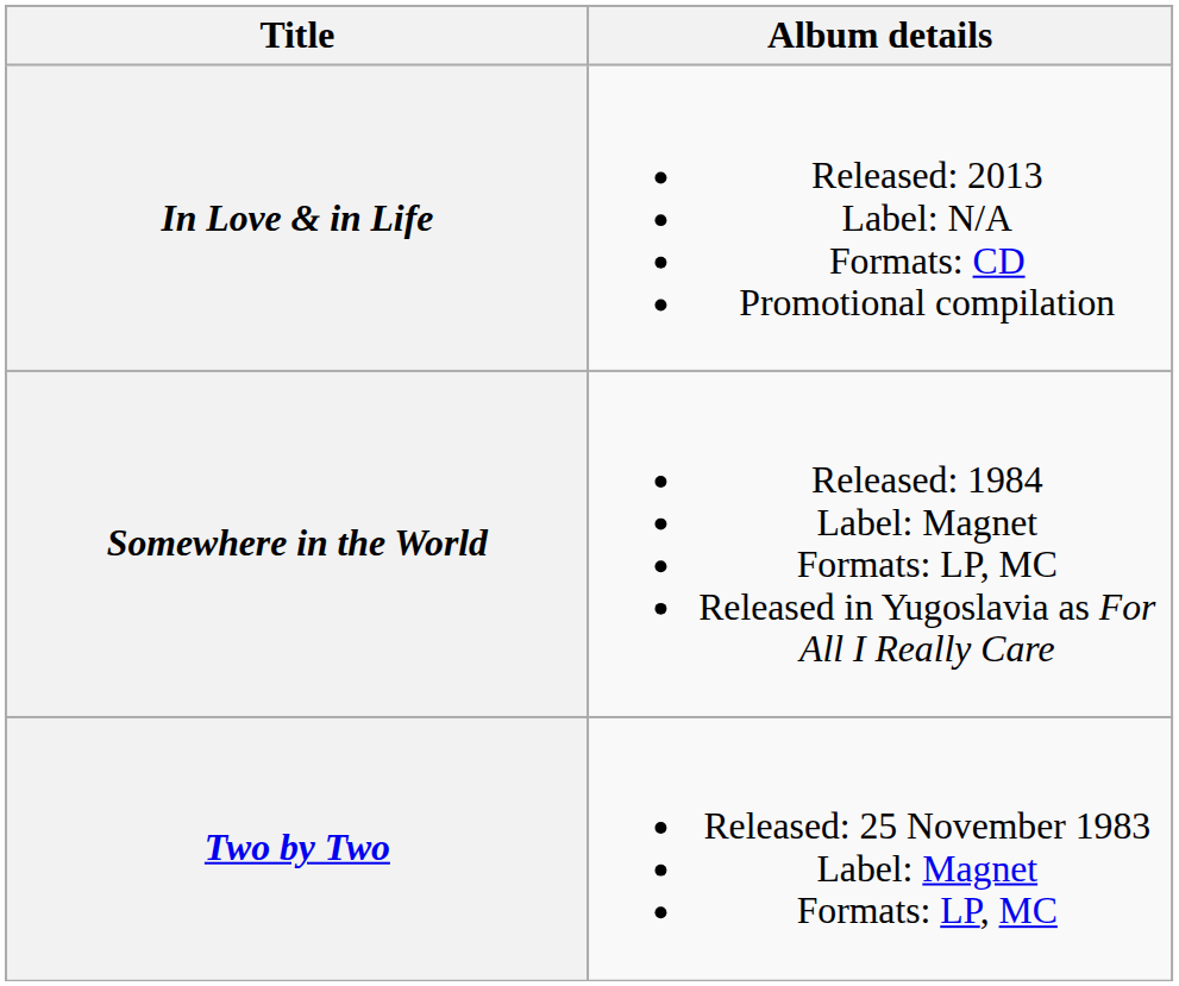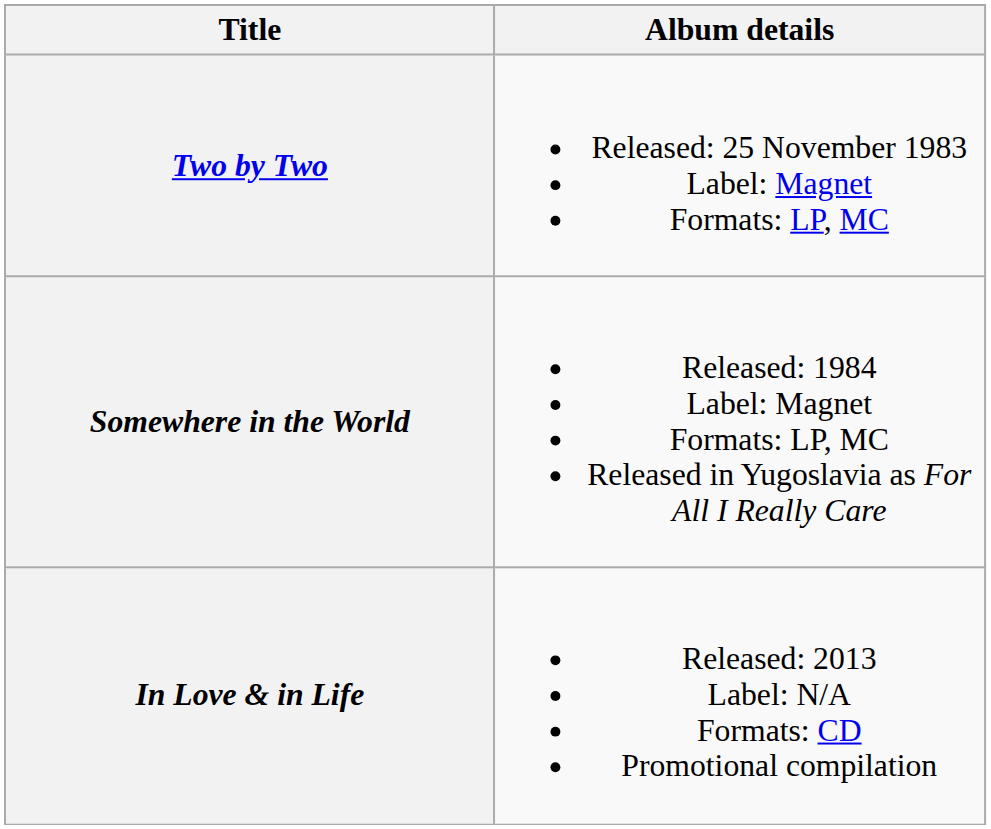 <table class="wikitable plainrowheaders" style="text-align:center;">
 <tr>
 <th scope="col" style="width:15em;">Title</th>
 <th scope="col" style="width:15em;">Album details</th>
 </tr>
 <tr>
-<th scope="row"><em>In Love & in Life</em></th>
-<td><br><ul><li>Released: 2013</li><li>Label: N/A</li><li>Formats: <a href='#'>CD</a></li><li>Promotional compilation</li></ul></td>
+<th scope="row"><em><a href='#'>Two by Two</a></em></th>
+<td><br><ul><li>Released: 25 November 1983</li><li>Label: <a href='#'>Magnet</a></li><li>Formats: <a href='#'>LP</a>, <a href='#'>MC</a></li></ul></td>
 </tr>
 <tr>
 <th scope="row"><em>Somewhere in the World</em></th>
 <td><br><ul><li>Released: 1984</li><li>Label: Magnet</li><li>Formats: LP, MC</li><li>Released in Yugoslavia as <em>For All I Really Care</em></li></ul></td>
 </tr>
 <tr>
-<th scope="row"><em><a href='#'>Two by Two</a></em></th>
-<td><br><ul><li>Released: 25 November 1983</li><li>Label: <a href='#'>Magnet</a></li><li>Formats: <a href='#'>LP</a>, <a href='#'>MC</a></li></ul></td>
+<th scope="row"><em>In Love & in Life</em></th>
+<td><br><ul><li>Released: 2013</li><li>Label: N/A</li><li>Formats: <a href='#'>CD</a></li><li>Promotional compilation</li></ul></td>
 </tr>
 </table>
